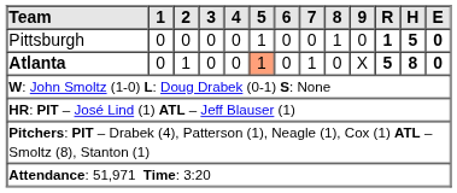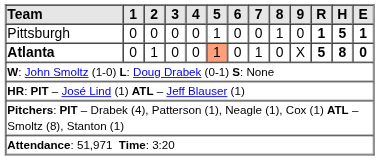 <table border=1 cellspacing=0 width=425 style="margin-left:3em;">
 <tr style="text-align:center; background-color:#e6e6e6;">
 <th align=left width=28%>Team</th>
 <th width=5%>1</th>
 <th width=5%>2</th>
 <th width=5%>3</th>
 <th width=5%>4</th>
 <th width=5%>5</th>
 <th width=5%>6</th>
 <th width=5%>7</th>
 <th width=5%>8</th>
 <th width=5%>9</th>
 <th width=5%>R</th>
 <th width=5%>H</th>
 <th width=5%>E</th>
 </tr>
 <tr style="text-align:center;">
 <td align=left>Pittsburgh</td>
 <td>0</td>
 <td>0</td>
 <td>0</td>
 <td>0</td>
 <td>1</td>
 <td>0</td>
 <td>0</td>
 <td>1</td>
 <td>0</td>
 <td><strong>1</strong></td>
 <td><strong>5</strong></td>
-<td><strong>0</strong></td>
+<td><strong>1</strong></td>
 </tr>
 <tr style="text-align:center;">
 <td align=left><strong>Atlanta</strong></td>
 <td>0</td>
 <td>1</td>
 <td>0</td>
 <td>0</td>
 <td style="background: lightsalmon;">1</td>
 <td>0</td>
 <td>1</td>
 <td>0</td>
 <td>X</td>
 <td><strong>5</strong></td>
 <td><strong>8</strong></td>
 <td><strong>0</strong></td>
 </tr>
 <tr style="text-align:left;">
 <td colspan=13><small><strong>W</strong>: <a href='#'>John Smoltz</a> (1-0)   <strong>L</strong>: <a href='#'>Doug Drabek</a> (0-1)   <strong>S</strong>: None</small></td>
 </tr>
 <tr style="text-align:left;">
 <td colspan=13><small><strong>HR</strong>: <strong>PIT</strong> – <a href='#'>José Lind</a> (1)  <strong>ATL</strong> – <a href='#'>Jeff Blauser</a> (1)</small></td>
 </tr>
 <tr style="text-align:left;">
 <td colspan=13><small><strong>Pitchers</strong>: <strong>PIT</strong> – Drabek (4), Patterson (1), Neagle (1), Cox (1)  <strong>ATL</strong> – Smoltz (8), Stanton (1)</small></td>
 </tr>
 <tr style="text-align:left;">
 <td colspan=13><small><strong>Attendance</strong>: 51,971  <strong>Time</strong>: 3:20</small></td>
 </tr>
 </table>
